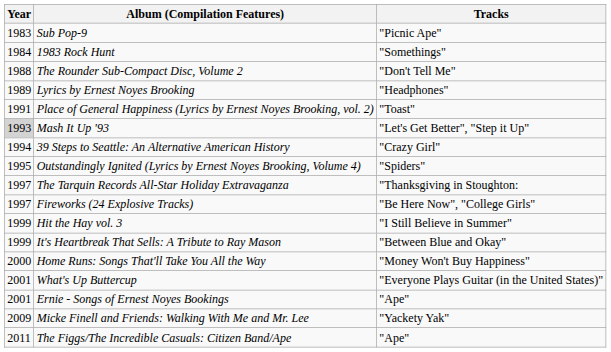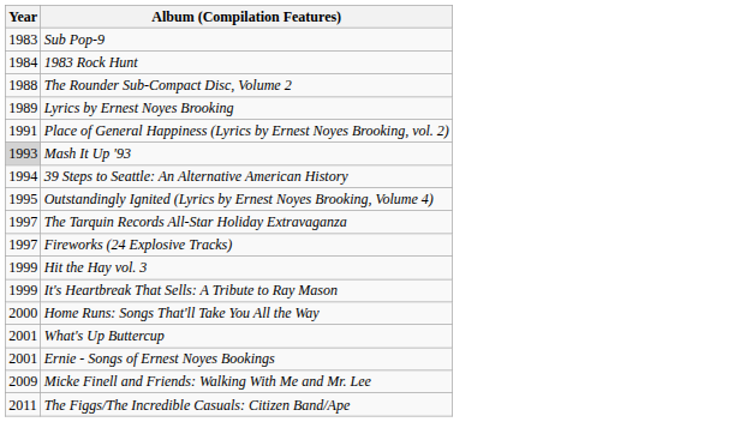 <table class="wikitable">
 <tr>
 <th>Year</th>
 <th>Album (Compilation Features)</th>
-<th>Tracks</th>
 </tr>
 <tr>
 <td>1983</td>
 <td><em>Sub Pop-9</em></td>
-<td>"Picnic Ape"</td>
 </tr>
 <tr>
 <td>1984</td>
 <td><em>1983 Rock Hunt</em></td>
-<td>"Somethings"</td>
 </tr>
 <tr>
 <td>1988</td>
 <td><em>The Rounder Sub-Compact Disc, Volume 2</em></td>
-<td>"Don't Tell Me"</td>
 </tr>
 <tr>
 <td>1989</td>
 <td><em>Lyrics by Ernest Noyes Brooking</em></td>
-<td>"Headphones"</td>
 </tr>
 <tr>
 <td>1991</td>
 <td><em>Place of General Happiness (Lyrics by Ernest Noyes Brooking, vol. 2)</em></td>
-<td>"Toast"</td>
 </tr>
 <tr>
 <td style="background: lightgrey;">1993</td>
 <td><em>Mash It Up '93</em></td>
-<td>"Let's Get Better", "Step it Up"</td>
 </tr>
 <tr>
 <td>1994</td>
 <td><em>39 Steps to Seattle: An Alternative American History</em></td>
-<td>"Crazy Girl"</td>
 </tr>
 <tr>
 <td>1995</td>
 <td><em>Outstandingly Ignited (Lyrics by Ernest Noyes Brooking, Volume 4)</em></td>
-<td>"Spiders"</td>
 </tr>
 <tr>
 <td>1997</td>
 <td><em>The Tarquin Records All-Star Holiday Extravaganza</em></td>
-<td>"Thanksgiving in Stoughton:</td>
 </tr>
 <tr>
 <td>1997</td>
 <td><em>Fireworks (24 Explosive Tracks)</em></td>
-<td>"Be Here Now", "College Girls"</td>
 </tr>
 <tr>
 <td>1999</td>
 <td><em>Hit the Hay vol. 3</em></td>
-<td>"I Still Believe in Summer"</td>
 </tr>
 <tr>
 <td>1999</td>
 <td><em>It's Heartbreak That Sells: A Tribute to Ray Mason</em></td>
-<td>"Between Blue and Okay"</td>
 </tr>
 <tr>
 <td>2000</td>
 <td><em>Home Runs: Songs That'll Take You All the Way</em></td>
-<td>"Money Won't Buy Happiness"</td>
 </tr>
 <tr>
 <td>2001</td>
 <td><em>What's Up Buttercup</em></td>
-<td>"Everyone Plays Guitar (in the United States)"</td>
 </tr>
 <tr>
 <td>2001</td>
 <td><em>Ernie - Songs of Ernest  Noyes Bookings</em></td>
-<td>"Ape"</td>
 </tr>
 <tr>
 <td>2009</td>
 <td><em>Micke Finell and Friends: Walking With Me and Mr. Lee</em></td>
-<td>"Yackety Yak"</td>
 </tr>
 <tr>
 <td>2011</td>
 <td><em>The Figgs/The Incredible Casuals: Citizen Band/Ape</em></td>
-<td>"Ape"</td>
 </tr>
 </table>
